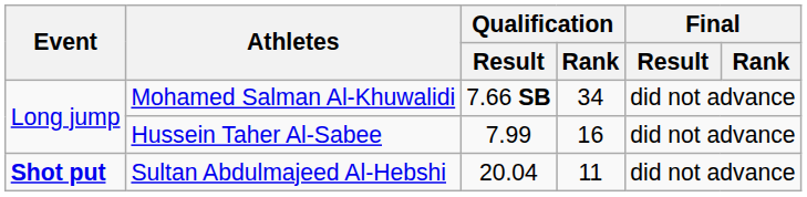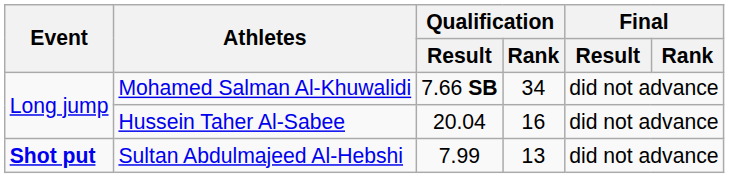 <table class="wikitable" border="1" style="font-size:90%">
 <tr>
 <th rowspan="2">Event</th>
 <th rowspan="2">Athletes</th>
 <th colspan="2">Qualification</th>
 <th colspan="2">Final</th>
 </tr>
 <tr>
 <th>Result</th>
 <th>Rank</th>
 <th>Result</th>
 <th>Rank</th>
 </tr>
 <tr>
 <td rowspan=2><a href='#'>Long jump</a></td>
 <td><a href='#'>Mohamed Salman Al-Khuwalidi</a></td>
 <td align=center>7.66 <strong>SB</strong></td>
 <td align=center>34</td>
 <td align=center colspan=2>did not advance</td>
 </tr>
 <tr>
 <td><a href='#'>Hussein Taher Al-Sabee</a></td>
-<td align=center>7.99</td>
+<td align=center>20.04</td>
 <td align=center>16</td>
 <td align=center colspan=2>did not advance</td>
 </tr>
 <tr>
 <td><strong><a href='#'>Shot put</a></strong></td>
 <td><a href='#'>Sultan Abdulmajeed Al-Hebshi</a></td>
-<td align=center>20.04</td>
-<td align=center>11</td>
+<td align=center>7.99</td>
+<td align=center>13</td>
 <td align=center colspan=2>did not advance</td>
 </tr>
 </table>
